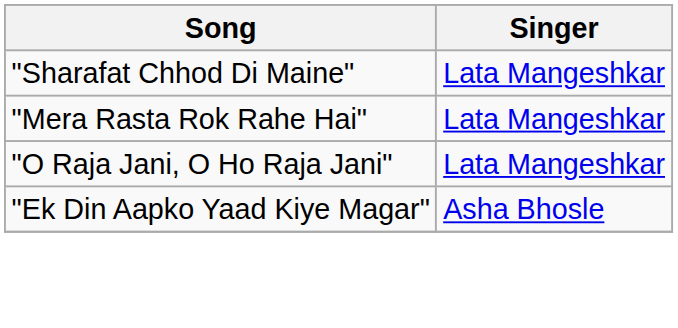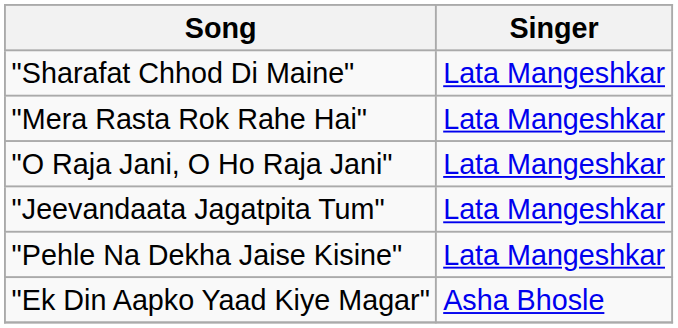 <table class="wikitable" style="font-size:95%;">
 <tr>
 <th>Song</th>
 <th>Singer</th>
 </tr>
 <tr>
 <td>"Sharafat Chhod Di Maine"</td>
 <td><a href='#'>Lata Mangeshkar</a></td>
 </tr>
 <tr>
 <td>"Mera Rasta Rok Rahe Hai"</td>
 <td><a href='#'>Lata Mangeshkar</a></td>
 </tr>
 <tr>
 <td>"O Raja Jani, O Ho Raja Jani"</td>
 <td><a href='#'>Lata Mangeshkar</a></td>
 </tr>
 <tr>
+<td>"Jeevandaata Jagatpita Tum"</td>
+<td><a href='#'>Lata Mangeshkar</a></td>
+</tr>
+<tr>
+<td>"Pehle Na Dekha Jaise Kisine"</td>
+<td><a href='#'>Lata Mangeshkar</a></td>
+</tr>
+<tr>
 <td>"Ek Din Aapko Yaad Kiye Magar"</td>
 <td><a href='#'>Asha Bhosle</a></td>
 </tr>
 <tr>
 </tr>
 </table>
